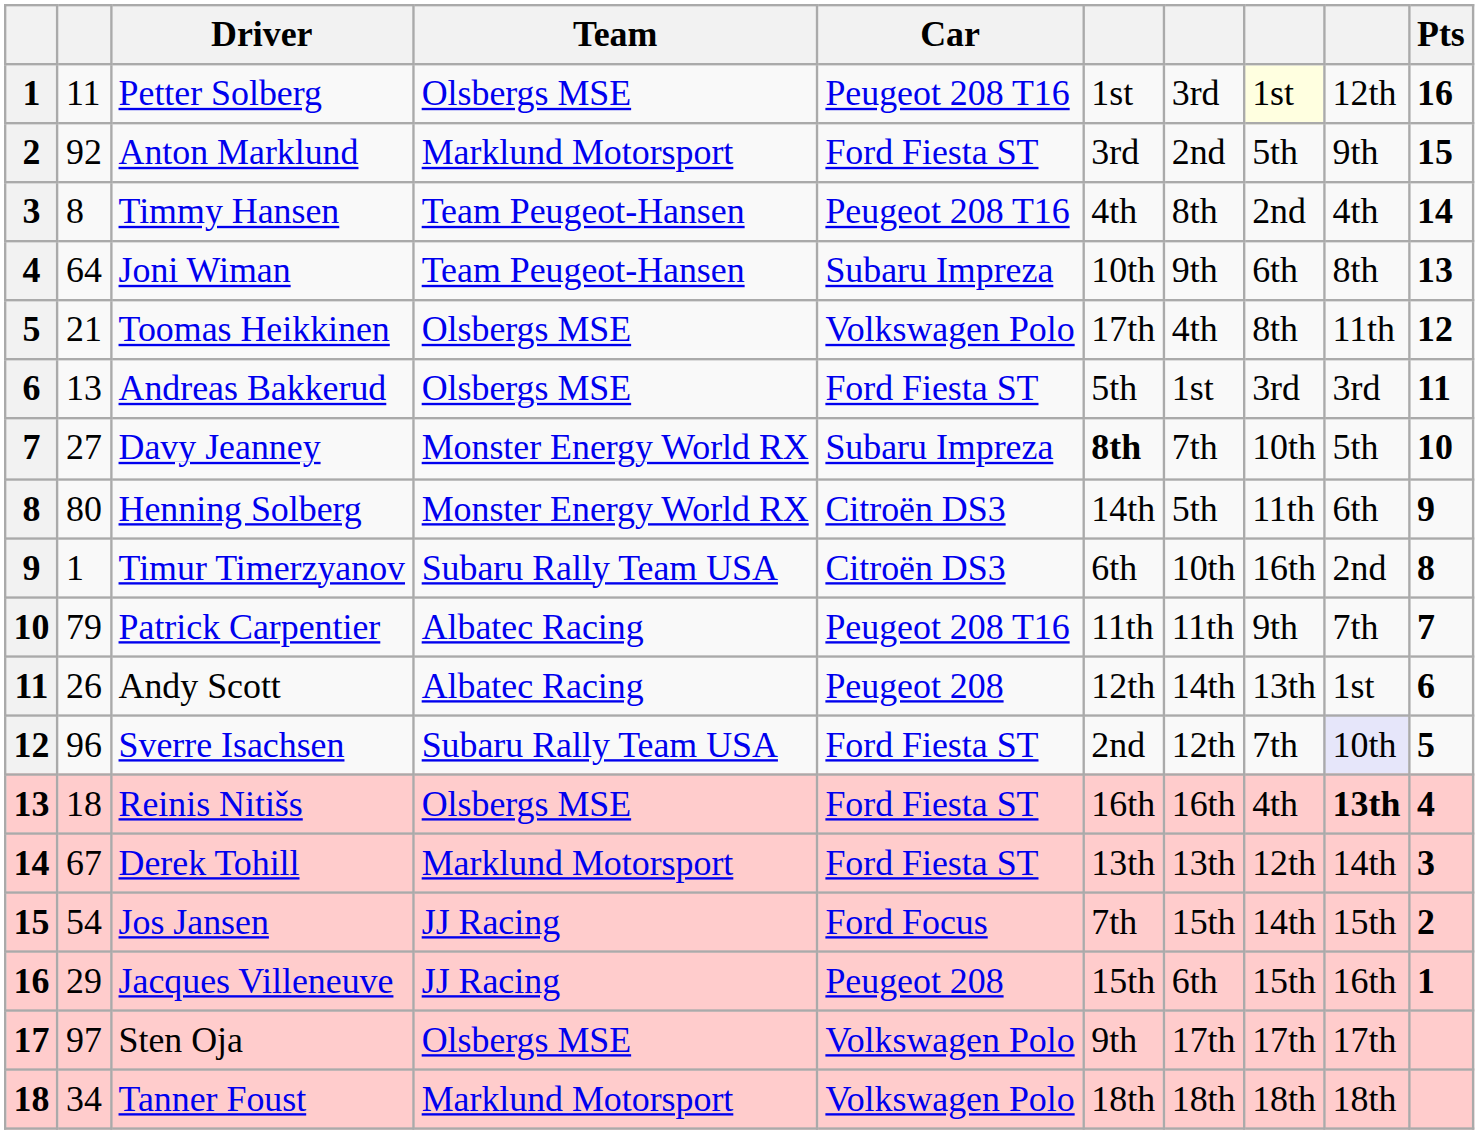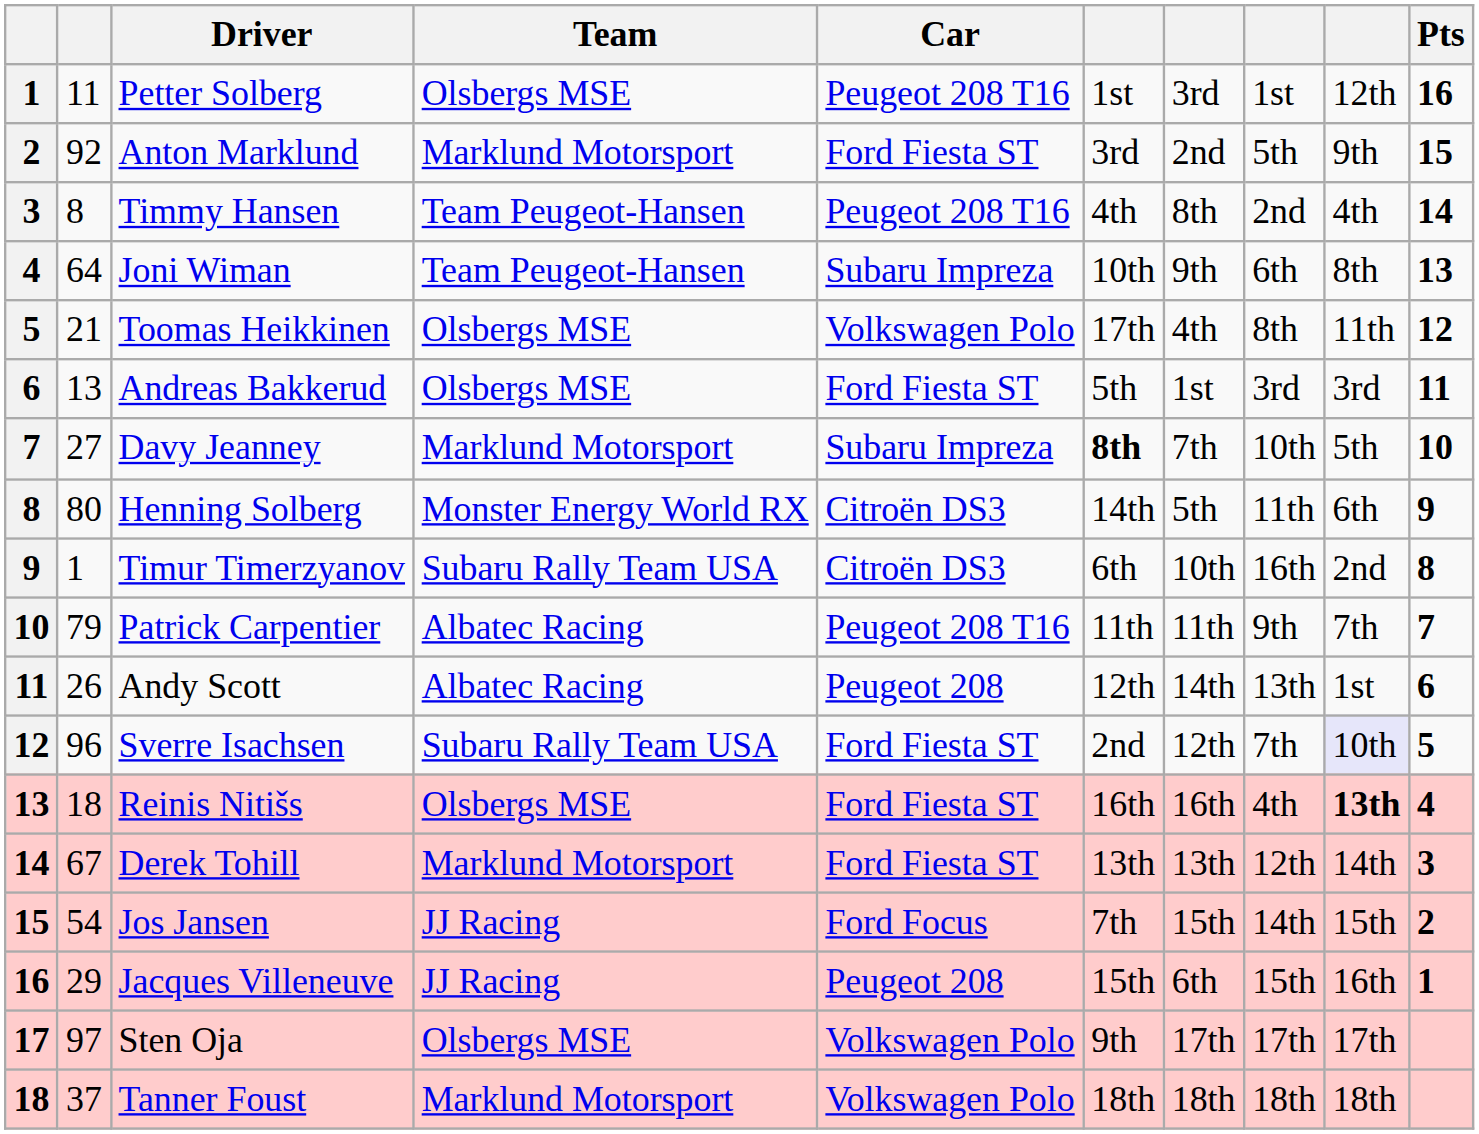 <table class=wikitable style="font-size:95%">
 <tr>
 <th></th>
 <th></th>
 <th>Driver</th>
 <th>Team</th>
 <th>Car</th>
 <th></th>
 <th></th>
 <th></th>
 <th></th>
 <th>Pts</th>
 </tr>
 <tr>
 <th>1</th>
 <td>11</td>
 <td> <a href='#'>Petter Solberg</a></td>
 <td><a href='#'>Olsbergs MSE</a></td>
 <td><a href='#'>Peugeot 208 T16</a></td>
 <td>1st</td>
 <td>3rd</td>
-<td style="background: lightyellow;">1st</td>
+<td>1st</td>
 <td>12th</td>
 <td><strong>16</strong></td>
 </tr>
 <tr>
 <th>2</th>
 <td>92</td>
 <td> <a href='#'>Anton Marklund</a></td>
 <td><a href='#'>Marklund Motorsport</a></td>
 <td><a href='#'>Ford Fiesta ST</a></td>
 <td>3rd</td>
 <td>2nd</td>
 <td>5th</td>
 <td>9th</td>
 <td><strong>15</strong></td>
 </tr>
 <tr>
 <th>3</th>
 <td>8</td>
 <td> <a href='#'>Timmy Hansen</a></td>
 <td><a href='#'>Team Peugeot-Hansen</a></td>
 <td><a href='#'>Peugeot 208 T16</a></td>
 <td>4th</td>
 <td>8th</td>
 <td>2nd</td>
 <td>4th</td>
 <td><strong>14</strong></td>
 </tr>
 <tr>
 <th>4</th>
 <td>64</td>
 <td> <a href='#'>Joni Wiman</a></td>
 <td><a href='#'>Team Peugeot-Hansen</a></td>
 <td><a href='#'>Subaru Impreza</a></td>
 <td>10th</td>
 <td>9th</td>
 <td>6th</td>
 <td>8th</td>
 <td><strong>13</strong></td>
 </tr>
 <tr>
 <th>5</th>
 <td>21</td>
 <td> <a href='#'>Toomas Heikkinen</a></td>
 <td><a href='#'>Olsbergs MSE</a></td>
 <td><a href='#'>Volkswagen Polo</a></td>
 <td>17th</td>
 <td>4th</td>
 <td>8th</td>
 <td>11th</td>
 <td><strong>12</strong></td>
 </tr>
 <tr>
 <th>6</th>
 <td>13</td>
 <td> <a href='#'>Andreas Bakkerud</a></td>
 <td><a href='#'>Olsbergs MSE</a></td>
 <td><a href='#'>Ford Fiesta ST</a></td>
 <td>5th</td>
 <td>1st</td>
 <td>3rd</td>
 <td>3rd</td>
 <td><strong>11</strong></td>
 </tr>
 <tr>
 <th>7</th>
 <td>27</td>
 <td> <a href='#'>Davy Jeanney</a></td>
-<td><a href='#'>Monster Energy World RX</a></td>
+<td><a href='#'>Marklund Motorsport</a></td>
 <td><a href='#'>Subaru Impreza</a></td>
 <td><strong>8th</strong></td>
 <td>7th</td>
 <td>10th</td>
 <td>5th</td>
 <td><strong>10</strong></td>
 </tr>
 <tr>
 <th>8</th>
 <td>80</td>
 <td> <a href='#'>Henning Solberg</a></td>
 <td><a href='#'>Monster Energy World RX</a></td>
 <td><a href='#'>Citroën DS3</a></td>
 <td>14th</td>
 <td>5th</td>
 <td>11th</td>
 <td>6th</td>
 <td><strong>9</strong></td>
 </tr>
 <tr>
 <th>9</th>
 <td>1</td>
 <td> <a href='#'>Timur Timerzyanov</a></td>
 <td><a href='#'>Subaru Rally Team USA</a></td>
 <td><a href='#'>Citroën DS3</a></td>
 <td>6th</td>
 <td>10th</td>
 <td>16th</td>
 <td>2nd</td>
 <td><strong>8</strong></td>
 </tr>
 <tr>
 <th>10</th>
 <td>79</td>
 <td> <a href='#'>Patrick Carpentier</a></td>
 <td><a href='#'>Albatec Racing</a></td>
 <td><a href='#'>Peugeot 208 T16</a></td>
 <td>11th</td>
 <td>11th</td>
 <td>9th</td>
 <td>7th</td>
 <td><strong>7</strong></td>
 </tr>
 <tr>
 <th>11</th>
 <td>26</td>
 <td> Andy Scott</td>
 <td><a href='#'>Albatec Racing</a></td>
 <td><a href='#'>Peugeot 208</a></td>
 <td>12th</td>
 <td>14th</td>
 <td>13th</td>
 <td>1st</td>
 <td><strong>6</strong></td>
 </tr>
 <tr>
 <th>12</th>
 <td>96</td>
 <td> <a href='#'>Sverre Isachsen</a></td>
 <td><a href='#'>Subaru Rally Team USA</a></td>
 <td><a href='#'>Ford Fiesta ST</a></td>
 <td>2nd</td>
 <td>12th</td>
 <td>7th</td>
 <td style="background: lavender;">10th</td>
 <td><strong>5</strong></td>
 </tr>
 <tr>
 <th style="background:#ffcccc;">13</th>
 <td style="background:#ffcccc;">18</td>
 <td style="background:#ffcccc;"> <a href='#'>Reinis Nitišs</a></td>
 <td style="background:#ffcccc;"><a href='#'>Olsbergs MSE</a></td>
 <td style="background:#ffcccc;"><a href='#'>Ford Fiesta ST</a></td>
 <td style="background:#ffcccc;">16th</td>
 <td style="background:#ffcccc;">16th</td>
 <td style="background:#ffcccc;">4th</td>
 <td style="background:#ffcccc;"><strong>13th</strong></td>
 <td style="background:#ffcccc;"><strong>4</strong></td>
 </tr>
 <tr>
 <th style="background:#ffcccc;">14</th>
 <td style="background:#ffcccc;">67</td>
 <td style="background:#ffcccc;"> <a href='#'>Derek Tohill</a></td>
 <td style="background:#ffcccc;"><a href='#'>Marklund Motorsport</a></td>
 <td style="background:#ffcccc;"><a href='#'>Ford Fiesta ST</a></td>
 <td style="background:#ffcccc;">13th</td>
 <td style="background:#ffcccc;">13th</td>
 <td style="background:#ffcccc;">12th</td>
 <td style="background:#ffcccc;">14th</td>
 <td style="background:#ffcccc;"><strong>3</strong></td>
 </tr>
 <tr>
 <th style="background:#ffcccc;">15</th>
 <td style="background:#ffcccc;">54</td>
 <td style="background:#ffcccc;"> <a href='#'>Jos Jansen</a></td>
 <td style="background:#ffcccc;"><a href='#'>JJ Racing</a></td>
 <td style="background:#ffcccc;"><a href='#'>Ford Focus</a></td>
 <td style="background:#ffcccc;">7th</td>
 <td style="background:#ffcccc;">15th</td>
 <td style="background:#ffcccc;">14th</td>
 <td style="background:#ffcccc;">15th</td>
 <td style="background:#ffcccc;"><strong>2</strong></td>
 </tr>
 <tr>
 <th style="background:#ffcccc;">16</th>
 <td style="background:#ffcccc;">29</td>
 <td style="background:#ffcccc;"> <a href='#'>Jacques Villeneuve</a></td>
 <td style="background:#ffcccc;"><a href='#'>JJ Racing</a></td>
 <td style="background:#ffcccc;"><a href='#'>Peugeot 208</a></td>
 <td style="background:#ffcccc;">15th</td>
 <td style="background:#ffcccc;">6th</td>
 <td style="background:#ffcccc;">15th</td>
 <td style="background:#ffcccc;">16th</td>
 <td style="background:#ffcccc;"><strong>1</strong></td>
 </tr>
 <tr>
 <th style="background:#ffcccc;">17</th>
 <td style="background:#ffcccc;">97</td>
 <td style="background:#ffcccc;"> Sten Oja</td>
 <td style="background:#ffcccc;"><a href='#'>Olsbergs MSE</a></td>
 <td style="background:#ffcccc;"><a href='#'>Volkswagen Polo</a></td>
 <td style="background:#ffcccc;">9th</td>
 <td style="background:#ffcccc;">17th</td>
 <td style="background:#ffcccc;">17th</td>
 <td style="background:#ffcccc;">17th</td>
 <td style="background:#ffcccc;"></td>
 </tr>
 <tr>
 <th style="background:#ffcccc;">18</th>
-<td style="background:#ffcccc;">34</td>
+<td style="background:#ffcccc;">37</td>
 <td style="background:#ffcccc;"> <a href='#'>Tanner Foust</a></td>
 <td style="background:#ffcccc;"><a href='#'>Marklund Motorsport</a></td>
 <td style="background:#ffcccc;"><a href='#'>Volkswagen Polo</a></td>
 <td style="background:#ffcccc;">18th</td>
 <td style="background:#ffcccc;">18th</td>
 <td style="background:#ffcccc;">18th</td>
 <td style="background:#ffcccc;">18th</td>
 <td style="background:#ffcccc;"></td>
 </tr>
 </table>
